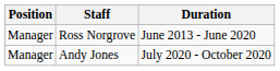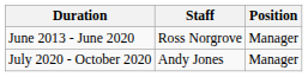 <table class="wikitable">
 <tr>
+<th>Duration</th>
+<th>Staff</th>
 <th>Position</th>
-<th>Staff</th>
-<th>Duration</th>
 </tr>
 <tr>
+<td>June 2013 - June 2020</td>
+<td>Ross Norgrove</td>
 <td>Manager</td>
-<td>Ross Norgrove</td>
-<td>June 2013 - June 2020</td>
 </tr>
 <tr>
+<td>July 2020 - October 2020</td>
+<td>Andy Jones</td>
 <td>Manager</td>
-<td>Andy Jones</td>
-<td>July 2020 - October 2020</td>
 </tr>
 </table>
